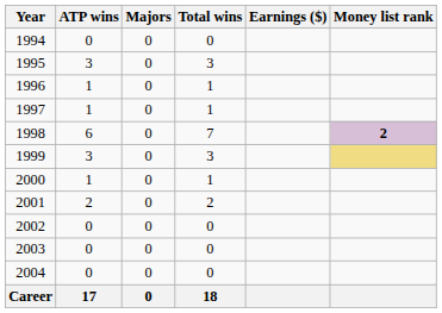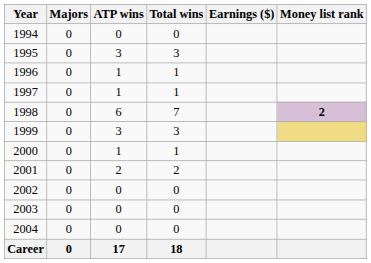 <table class="wikitable" style="text-align:center">
 <tr>
 <th>Year</th>
+<th>Majors</th>
 <th>ATP wins</th>
-<th>Majors</th>
 <th>Total wins</th>
 <th>Earnings ($)</th>
 <th>Money list rank</th>
 </tr>
 <tr>
 <td>1994</td>
 <td>0</td>
 <td>0</td>
 <td>0</td>
 <td></td>
 <td></td>
 </tr>
 <tr>
 <td>1995</td>
+<td>0</td>
 <td>3</td>
-<td>0</td>
 <td>3</td>
 <td></td>
 <td></td>
 </tr>
 <tr>
 <td>1996</td>
+<td>0</td>
 <td>1</td>
-<td>0</td>
 <td>1</td>
 <td></td>
 <td></td>
 </tr>
 <tr>
 <td>1997</td>
+<td>0</td>
 <td>1</td>
-<td>0</td>
 <td>1</td>
 <td align="right"></td>
 <td></td>
 </tr>
 <tr>
 <td>1998</td>
+<td>0</td>
 <td>6</td>
-<td>0</td>
 <td>7</td>
 <td align="right"></td>
 <td bgcolor="thistle"><strong>2</strong></td>
 </tr>
 <tr>
 <td>1999</td>
+<td>0</td>
 <td>3</td>
-<td>0</td>
 <td>3</td>
 <td align="right"></td>
 <td bgcolor="F0DC82"></td>
 </tr>
 <tr>
 <td>2000</td>
+<td>0</td>
 <td>1</td>
-<td>0</td>
 <td>1</td>
 <td align="right"></td>
 <td></td>
 </tr>
 <tr>
 <td>2001</td>
+<td>0</td>
 <td>2</td>
-<td>0</td>
 <td>2</td>
 <td align="right"></td>
 <td></td>
 </tr>
 <tr>
 <td>2002</td>
 <td>0</td>
 <td>0</td>
 <td>0</td>
 <td align="right"></td>
 <td></td>
 </tr>
 <tr>
 <td>2003</td>
 <td>0</td>
 <td>0</td>
 <td>0</td>
 <td align="right"></td>
 <td></td>
 </tr>
 <tr>
 <td>2004</td>
 <td>0</td>
 <td>0</td>
 <td>0</td>
 <td></td>
 <td></td>
 </tr>
 <tr>
 <th>Career</th>
+<th>0</th>
 <th>17</th>
-<th>0</th>
 <th>18</th>
 <th></th>
 <th></th>
 </tr>
 </table>
